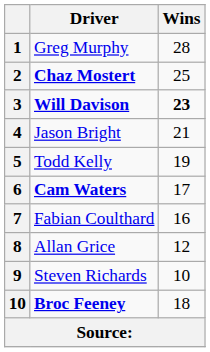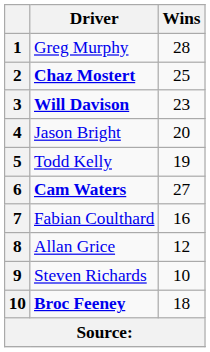 <table class="wikitable" style="font-size: 90%">
 <tr>
 <th></th>
 <th>Driver</th>
 <th>Wins</th>
 </tr>
 <tr>
 <th>1</th>
 <td> <a href='#'>Greg Murphy</a></td>
 <td align="center">28</td>
 </tr>
 <tr>
 <th>2</th>
 <td> <strong><a href='#'>Chaz Mostert</a></strong></td>
 <td align=center>25</td>
 </tr>
 <tr>
 <th>3</th>
 <td> <strong><a href='#'>Will Davison</a></strong></td>
-<td align=center><strong>23</strong></td>
+<td align=center>23</td>
 </tr>
 <tr>
 <th>4</th>
 <td> <a href='#'>Jason Bright</a></td>
-<td align="center">21</td>
+<td align="center">20</td>
 </tr>
 <tr>
 <th>5</th>
 <td> <a href='#'>Todd Kelly</a></td>
 <td align="center">19</td>
 </tr>
 <tr>
 <th>6</th>
 <td> <strong><a href='#'>Cam Waters</a></strong></td>
-<td align="center">17</td>
+<td align="center">27</td>
 </tr>
 <tr>
 <th>7</th>
 <td> <a href='#'>Fabian Coulthard</a></td>
 <td align="center">16</td>
 </tr>
 <tr>
 <th>8</th>
 <td> <a href='#'>Allan Grice</a></td>
 <td align="center">12</td>
 </tr>
 <tr>
 <th>9</th>
 <td> <a href='#'>Steven Richards</a></td>
 <td align="center">10</td>
 </tr>
 <tr>
 <th>10</th>
 <td> <strong><a href='#'>Broc Feeney</a></strong></td>
 <td align="center">18</td>
 </tr>
 <tr>
 <th colspan="3">Source:</th>
 </tr>
 <tr>
 </tr>
 </table>
